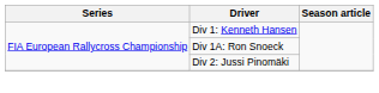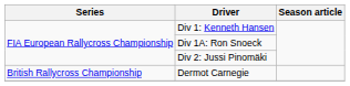 <table class="wikitable" style="font-size: 87%;">
 <tr>
 <th>Series</th>
 <th>Driver</th>
 <th>Season article</th>
 </tr>
 <tr>
 <td rowspan=3><a href='#'>FIA European Rallycross Championship</a></td>
 <td>Div 1:  <a href='#'>Kenneth Hansen</a></td>
 <td rowspan=3></td>
 </tr>
 <tr>
 <td>Div 1A:  Ron Snoeck</td>
 </tr>
 <tr>
 <td>Div 2:  Jussi Pinomäki</td>
 </tr>
 <tr>
+<td><a href='#'>British Rallycross Championship</a></td>
+<td> Dermot Carnegie</td>
+<td></td>
+</tr>
+<tr>
 </tr>
 </table>
